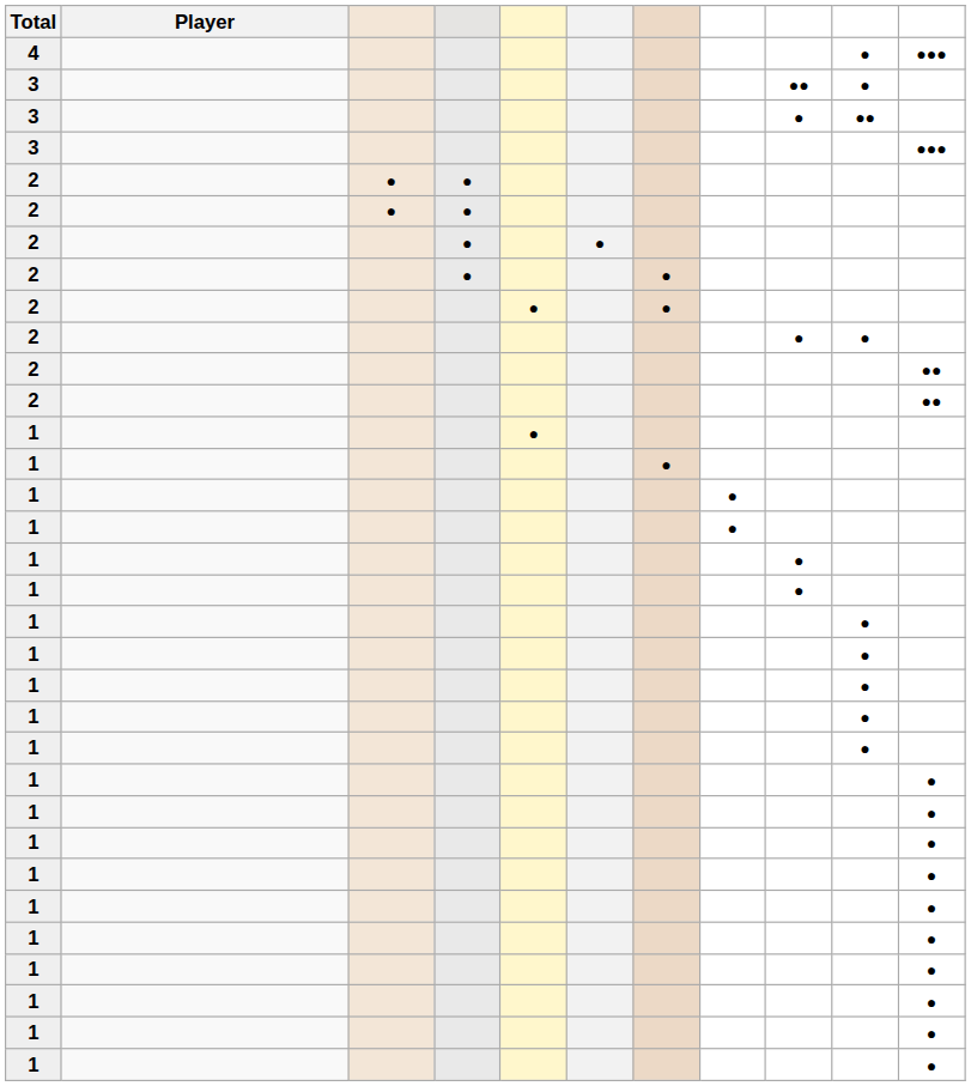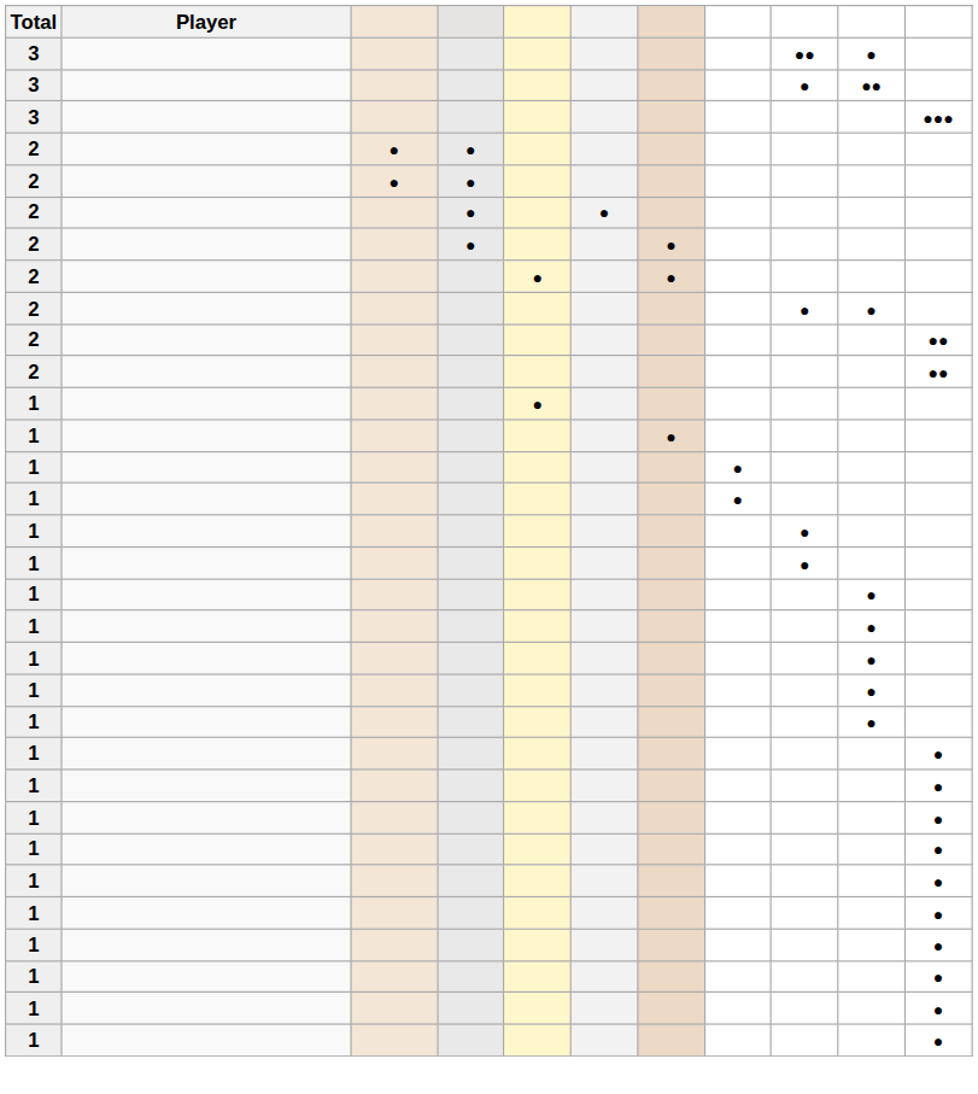 <table class="sortable wikitable" style="font-size:90%">
 <tr>
 <th width="30">Total</th>
 <th width="200">Player</th>
 <th width="55" style="background:#F3E6D7;"></th>
 <th width="41" style="background:#E5E4E2;"></th>
 <th width="41" style="background:#fff7cc;"></th>
 <th width="41" style="background:#f2f2f2;"></th>
 <th width="41" style="background:#ecd9c6;"></th>
 <th width="41" style="background:#fff;"></th>
 <th width="41" style="background:#fff;"></th>
 <th width="41" style="background:#fff;"></th>
 <th width="41" style="background:#fff;"></th>
-</tr>
-<tr align="center">
-<td style="background:#efefef;"><strong>4</strong></td>
-<td align="left"></td>
-<td style="background:#F3E6D7;"> <small> </small></td>
-<td style="background:#E9E9E9;"> <small> </small></td>
-<td style="background:#fff7cc;"> <small> </small></td>
-<td style="background:#f2f2f2;"> <small> </small></td>
-<td style="background:#ecd9c6;"> <small></small></td>
-<td style="background:#fff;"> <small> </small></td>
-<td style="background:#fff;"> <small> </small></td>
-<td style="background:#fff;"> <small>●</small></td>
-<td style="background:#fff;"> <small>●●●</small></td>
 </tr>
 <tr align="center">
 <td style="background:#efefef;"><strong>3</strong></td>
 <td align="left"></td>
 <td style="background:#F3E6D7;"> <small> </small></td>
 <td style="background:#E9E9E9;"> <small> </small></td>
 <td style="background:#fff7cc;"> <small> </small></td>
 <td style="background:#f2f2f2;"> <small> </small></td>
 <td style="background:#ecd9c6;"> <small></small></td>
 <td style="background:#fff;"> <small> </small></td>
 <td style="background:#fff;"> <small>●●</small></td>
 <td style="background:#fff;"> <small>●</small></td>
 <td style="background:#fff;"> <small> </small></td>
 </tr>
 <tr align="center">
 <td style="background:#efefef;"><strong>3</strong></td>
 <td align="left"></td>
 <td style="background:#F3E6D7;"> <small> </small></td>
 <td style="background:#E9E9E9;"> <small> </small></td>
 <td style="background:#fff7cc;"> <small> </small></td>
 <td style="background:#f2f2f2;"> <small> </small></td>
 <td style="background:#ecd9c6;"> <small></small></td>
 <td style="background:#fff;"> <small> </small></td>
 <td style="background:#fff;"> <small>●</small></td>
 <td style="background:#fff;"> <small>●●</small></td>
 <td style="background:#fff;"> <small> </small></td>
 </tr>
 <tr align="center">
 <td style="background:#efefef;"><strong>3</strong></td>
 <td align="left"></td>
 <td style="background:#F3E6D7;"> <small> </small></td>
 <td style="background:#E9E9E9;"> <small> </small></td>
 <td style="background:#fff7cc;"> <small> </small></td>
 <td style="background:#f2f2f2;"> <small> </small></td>
 <td style="background:#ecd9c6;"> <small></small></td>
 <td style="background:#fff;"> <small> </small></td>
 <td style="background:#fff;"> <small> </small></td>
 <td style="background:#fff;"> <small> </small></td>
 <td style="background:#fff;"> <small>●●●</small></td>
 </tr>
 <tr align="center">
 <td style="background:#efefef;"><strong>2</strong></td>
 <td align="left"></td>
 <td style="background:#F3E6D7;"> <small>●</small></td>
 <td style="background:#E9E9E9;"> <small>●</small></td>
 <td style="background:#fff7cc;"> <small> </small></td>
 <td style="background:#f2f2f2;"> <small> </small></td>
 <td style="background:#ecd9c6;"> <small></small></td>
 <td style="background:#fff;"> <small> </small></td>
 <td style="background:#fff;"> <small> </small></td>
 <td style="background:#fff;"> <small> </small></td>
 <td style="background:#fff;"> <small> </small></td>
 </tr>
 <tr align="center">
 <td style="background:#efefef;"><strong>2</strong></td>
 <td align="left"></td>
 <td style="background:#F3E6D7;"> <small>●</small></td>
 <td style="background:#E9E9E9;"> <small>●</small></td>
 <td style="background:#fff7cc;"> <small> </small></td>
 <td style="background:#f2f2f2;"> <small> </small></td>
 <td style="background:#ecd9c6;"> <small></small></td>
 <td style="background:#fff;"> <small> </small></td>
 <td style="background:#fff;"> <small> </small></td>
 <td style="background:#fff;"> <small> </small></td>
 <td style="background:#fff;"> <small> </small></td>
 </tr>
 <tr align="center">
 <td style="background:#efefef;"><strong>2</strong></td>
 <td align="left"></td>
 <td style="background:#F3E6D7;"> <small> </small></td>
 <td style="background:#E9E9E9;"> <small>●</small></td>
 <td style="background:#fff7cc;"> <small> </small></td>
 <td style="background:#f2f2f2;"> <small>●</small></td>
 <td style="background:#ecd9c6;"> <small></small></td>
 <td style="background:#fff;"> <small> </small></td>
 <td style="background:#fff;"> <small> </small></td>
 <td style="background:#fff;"> <small> </small></td>
 <td style="background:#fff;"> <small> </small></td>
 </tr>
 <tr align="center">
 <td style="background:#efefef;"><strong>2</strong></td>
 <td align="left"></td>
 <td style="background:#F3E6D7;"> <small> </small></td>
 <td style="background:#E9E9E9;"> <small>●</small></td>
 <td style="background:#fff7cc;"> <small> </small></td>
 <td style="background:#f2f2f2;"> <small> </small></td>
 <td style="background:#ecd9c6;"> <small>●</small></td>
 <td style="background:#fff;"> <small> </small></td>
 <td style="background:#fff;"> <small> </small></td>
 <td style="background:#fff;"> <small> </small></td>
 <td style="background:#fff;"> <small> </small></td>
 </tr>
 <tr align="center">
 <td style="background:#efefef;"><strong>2</strong></td>
 <td align="left"></td>
 <td style="background:#F3E6D7;"> <small> </small></td>
 <td style="background:#E9E9E9;"> <small> </small></td>
 <td style="background:#fff7cc;"> <small>●</small></td>
 <td style="background:#f2f2f2;"> <small> </small></td>
 <td style="background:#ecd9c6;"> <small>●</small></td>
 <td style="background:#fff;"> <small> </small></td>
 <td style="background:#fff;"> <small> </small></td>
 <td style="background:#fff;"> <small> </small></td>
 <td style="background:#fff;"> <small> </small></td>
 </tr>
 <tr align="center">
 <td style="background:#efefef;"><strong>2</strong></td>
 <td align="left"></td>
 <td style="background:#F3E6D7;"> <small> </small></td>
 <td style="background:#E9E9E9;"> <small> </small></td>
 <td style="background:#fff7cc;"> <small> </small></td>
 <td style="background:#f2f2f2;"> <small> </small></td>
 <td style="background:#ecd9c6;"> <small></small></td>
 <td style="background:#fff;"> <small> </small></td>
 <td style="background:#fff;"> <small>●</small></td>
 <td style="background:#fff;"> <small>●</small></td>
 <td style="background:#fff;"> <small> </small></td>
 </tr>
 <tr align="center">
 <td style="background:#efefef;"><strong>2</strong></td>
 <td align="left"></td>
 <td style="background:#F3E6D7;"> <small> </small></td>
 <td style="background:#E9E9E9;"> <small> </small></td>
 <td style="background:#fff7cc;"> <small> </small></td>
 <td style="background:#f2f2f2;"> <small> </small></td>
 <td style="background:#ecd9c6;"> <small></small></td>
 <td style="background:#fff;"> <small> </small></td>
 <td style="background:#fff;"> <small> </small></td>
 <td style="background:#fff;"> <small> </small></td>
 <td style="background:#fff;"> <small>●●</small></td>
 </tr>
 <tr align="center">
 <td style="background:#efefef;"><strong>2</strong></td>
 <td align="left"></td>
 <td style="background:#F3E6D7;"> <small> </small></td>
 <td style="background:#E9E9E9;"> <small> </small></td>
 <td style="background:#fff7cc;"> <small> </small></td>
 <td style="background:#f2f2f2;"> <small> </small></td>
 <td style="background:#ecd9c6;"> <small></small></td>
 <td style="background:#fff;"> <small> </small></td>
 <td style="background:#fff;"> <small> </small></td>
 <td style="background:#fff;"> <small> </small></td>
 <td style="background:#fff;"> <small>●●</small></td>
 </tr>
 <tr align="center">
 <td style="background:#efefef;"><strong>1</strong></td>
 <td align="left"></td>
 <td style="background:#F3E6D7;"> <small> </small></td>
 <td style="background:#E9E9E9;"> <small> </small></td>
 <td style="background:#fff7cc;"> <small>●</small></td>
 <td style="background:#f2f2f2;"> <small> </small></td>
 <td style="background:#ecd9c6;"> <small></small></td>
 <td style="background:#fff;"> <small> </small></td>
 <td style="background:#fff;"> <small> </small></td>
 <td style="background:#fff;"> <small> </small></td>
 <td style="background:#fff;"> <small> </small></td>
 </tr>
 <tr align="center">
 <td style="background:#efefef;"><strong>1</strong></td>
 <td align="left"></td>
 <td style="background:#F3E6D7;"> <small> </small></td>
 <td style="background:#E9E9E9;"> <small> </small></td>
 <td style="background:#fff7cc;"> <small> </small></td>
 <td style="background:#f2f2f2;"> <small> </small></td>
 <td style="background:#ecd9c6;"> <small>●</small></td>
 <td style="background:#fff;"> <small> </small></td>
 <td style="background:#fff;"> <small> </small></td>
 <td style="background:#fff;"> <small> </small></td>
 <td style="background:#fff;"> <small> </small></td>
 </tr>
 <tr align="center">
 <td style="background:#efefef;"><strong>1</strong></td>
 <td align="left"></td>
 <td style="background:#F3E6D7;"> <small> </small></td>
 <td style="background:#E9E9E9;"> <small> </small></td>
 <td style="background:#fff7cc;"> <small> </small></td>
 <td style="background:#f2f2f2;"> <small> </small></td>
 <td style="background:#ecd9c6;"> <small></small></td>
 <td style="background:#fff;"> <small>●</small></td>
 <td style="background:#fff;"> <small> </small></td>
 <td style="background:#fff;"> <small> </small></td>
 <td style="background:#fff;"> <small> </small></td>
 </tr>
 <tr align="center">
 <td style="background:#efefef;"><strong>1</strong></td>
 <td align="left"></td>
 <td style="background:#F3E6D7;"> <small> </small></td>
 <td style="background:#E9E9E9;"> <small> </small></td>
 <td style="background:#fff7cc;"> <small> </small></td>
 <td style="background:#f2f2f2;"> <small> </small></td>
 <td style="background:#ecd9c6;"> <small></small></td>
 <td style="background:#fff;"> <small>●</small></td>
 <td style="background:#fff;"> <small> </small></td>
 <td style="background:#fff;"> <small> </small></td>
 <td style="background:#fff;"> <small> </small></td>
 </tr>
 <tr align="center">
 <td style="background:#efefef;"><strong>1</strong></td>
 <td align="left"></td>
 <td style="background:#F3E6D7;"> <small> </small></td>
 <td style="background:#E9E9E9;"> <small> </small></td>
 <td style="background:#fff7cc;"> <small> </small></td>
 <td style="background:#f2f2f2;"> <small> </small></td>
 <td style="background:#ecd9c6;"> <small></small></td>
 <td style="background:#fff;"> <small> </small></td>
 <td style="background:#fff;"> <small>●</small></td>
 <td style="background:#fff;"> <small> </small></td>
 <td style="background:#fff;"> <small> </small></td>
 </tr>
 <tr align="center">
 <td style="background:#efefef;"><strong>1</strong></td>
 <td align="left"></td>
 <td style="background:#F3E6D7;"> <small> </small></td>
 <td style="background:#E9E9E9;"> <small> </small></td>
 <td style="background:#fff7cc;"> <small> </small></td>
 <td style="background:#f2f2f2;"> <small> </small></td>
 <td style="background:#ecd9c6;"> <small></small></td>
 <td style="background:#fff;"> <small> </small></td>
 <td style="background:#fff;"> <small>●</small></td>
 <td style="background:#fff;"> <small> </small></td>
 <td style="background:#fff;"> <small> </small></td>
 </tr>
 <tr align="center">
 <td style="background:#efefef;"><strong>1</strong></td>
 <td align="left"></td>
 <td style="background:#F3E6D7;"> <small> </small></td>
 <td style="background:#E9E9E9;"> <small> </small></td>
 <td style="background:#fff7cc;"> <small> </small></td>
 <td style="background:#f2f2f2;"> <small> </small></td>
 <td style="background:#ecd9c6;"> <small></small></td>
 <td style="background:#fff;"> <small> </small></td>
 <td style="background:#fff;"> <small> </small></td>
 <td style="background:#fff;"> <small>●</small></td>
 <td style="background:#fff;"> <small> </small></td>
 </tr>
 <tr align="center">
 <td style="background:#efefef;"><strong>1</strong></td>
 <td align="left"></td>
 <td style="background:#F3E6D7;"> <small> </small></td>
 <td style="background:#E9E9E9;"> <small> </small></td>
 <td style="background:#fff7cc;"> <small> </small></td>
 <td style="background:#f2f2f2;"> <small> </small></td>
 <td style="background:#ecd9c6;"> <small></small></td>
 <td style="background:#fff;"> <small> </small></td>
 <td style="background:#fff;"> <small> </small></td>
 <td style="background:#fff;"> <small>●</small></td>
 <td style="background:#fff;"> <small> </small></td>
 </tr>
 <tr align="center">
 <td style="background:#efefef;"><strong>1</strong></td>
 <td align="left"></td>
 <td style="background:#F3E6D7;"> <small> </small></td>
 <td style="background:#E9E9E9;"> <small> </small></td>
 <td style="background:#fff7cc;"> <small> </small></td>
 <td style="background:#f2f2f2;"> <small> </small></td>
 <td style="background:#ecd9c6;"> <small></small></td>
 <td style="background:#fff;"> <small> </small></td>
 <td style="background:#fff;"> <small> </small></td>
 <td style="background:#fff;"> <small>●</small></td>
 <td style="background:#fff;"> <small> </small></td>
 </tr>
 <tr align="center">
 <td style="background:#efefef;"><strong>1</strong></td>
 <td align="left"></td>
 <td style="background:#F3E6D7;"> <small> </small></td>
 <td style="background:#E9E9E9;"> <small> </small></td>
 <td style="background:#fff7cc;"> <small> </small></td>
 <td style="background:#f2f2f2;"> <small> </small></td>
 <td style="background:#ecd9c6;"> <small></small></td>
 <td style="background:#fff;"> <small> </small></td>
 <td style="background:#fff;"> <small> </small></td>
 <td style="background:#fff;"> <small>●</small></td>
 <td style="background:#fff;"> <small> </small></td>
 </tr>
 <tr align="center">
 <td style="background:#efefef;"><strong>1</strong></td>
 <td align="left"></td>
 <td style="background:#F3E6D7;"> <small> </small></td>
 <td style="background:#E9E9E9;"> <small> </small></td>
 <td style="background:#fff7cc;"> <small> </small></td>
 <td style="background:#f2f2f2;"> <small> </small></td>
 <td style="background:#ecd9c6;"> <small></small></td>
 <td style="background:#fff;"> <small> </small></td>
 <td style="background:#fff;"> <small> </small></td>
 <td style="background:#fff;"> <small>●</small></td>
 <td style="background:#fff;"> <small> </small></td>
 </tr>
 <tr align="center">
 <td style="background:#efefef;"><strong>1</strong></td>
 <td align="left"></td>
 <td style="background:#F3E6D7;"> <small> </small></td>
 <td style="background:#E9E9E9;"> <small> </small></td>
 <td style="background:#fff7cc;"> <small> </small></td>
 <td style="background:#f2f2f2;"> <small> </small></td>
 <td style="background:#ecd9c6;"> <small></small></td>
 <td style="background:#fff;"> <small> </small></td>
 <td style="background:#fff;"> <small> </small></td>
 <td style="background:#fff;"> <small> </small></td>
 <td style="background:#fff;"> <small>●</small></td>
 </tr>
 <tr align="center">
 <td style="background:#efefef;"><strong>1</strong></td>
 <td align="left"></td>
 <td style="background:#F3E6D7;"> <small> </small></td>
 <td style="background:#E9E9E9;"> <small> </small></td>
 <td style="background:#fff7cc;"> <small> </small></td>
 <td style="background:#f2f2f2;"> <small> </small></td>
 <td style="background:#ecd9c6;"> <small></small></td>
 <td style="background:#fff;"> <small> </small></td>
 <td style="background:#fff;"> <small> </small></td>
 <td style="background:#fff;"> <small> </small></td>
 <td style="background:#fff;"> <small>●</small></td>
 </tr>
 <tr align="center">
 <td style="background:#efefef;"><strong>1</strong></td>
 <td align="left"></td>
 <td style="background:#F3E6D7;"> <small> </small></td>
 <td style="background:#E9E9E9;"> <small> </small></td>
 <td style="background:#fff7cc;"> <small> </small></td>
 <td style="background:#f2f2f2;"> <small> </small></td>
 <td style="background:#ecd9c6;"> <small></small></td>
 <td style="background:#fff;"> <small> </small></td>
 <td style="background:#fff;"> <small> </small></td>
 <td style="background:#fff;"> <small> </small></td>
 <td style="background:#fff;"> <small>●</small></td>
 </tr>
 <tr align="center">
 <td style="background:#efefef;"><strong>1</strong></td>
 <td align="left"></td>
 <td style="background:#F3E6D7;"> <small> </small></td>
 <td style="background:#E9E9E9;"> <small> </small></td>
 <td style="background:#fff7cc;"> <small> </small></td>
 <td style="background:#f2f2f2;"> <small> </small></td>
 <td style="background:#ecd9c6;"> <small></small></td>
 <td style="background:#fff;"> <small> </small></td>
 <td style="background:#fff;"> <small> </small></td>
 <td style="background:#fff;"> <small> </small></td>
 <td style="background:#fff;"> <small>●</small></td>
 </tr>
 <tr align="center">
 <td style="background:#efefef;"><strong>1</strong></td>
 <td align="left"></td>
 <td style="background:#F3E6D7;"> <small> </small></td>
 <td style="background:#E9E9E9;"> <small> </small></td>
 <td style="background:#fff7cc;"> <small> </small></td>
 <td style="background:#f2f2f2;"> <small> </small></td>
 <td style="background:#ecd9c6;"> <small></small></td>
 <td style="background:#fff;"> <small> </small></td>
 <td style="background:#fff;"> <small> </small></td>
 <td style="background:#fff;"> <small> </small></td>
 <td style="background:#fff;"> <small>●</small></td>
 </tr>
 <tr align="center">
 <td style="background:#efefef;"><strong>1</strong></td>
 <td align="left"></td>
 <td style="background:#F3E6D7;"> <small> </small></td>
 <td style="background:#E9E9E9;"> <small> </small></td>
 <td style="background:#fff7cc;"> <small> </small></td>
 <td style="background:#f2f2f2;"> <small> </small></td>
 <td style="background:#ecd9c6;"> <small></small></td>
 <td style="background:#fff;"> <small> </small></td>
 <td style="background:#fff;"> <small> </small></td>
 <td style="background:#fff;"> <small> </small></td>
 <td style="background:#fff;"> <small>●</small></td>
 </tr>
 <tr align="center">
 <td style="background:#efefef;"><strong>1</strong></td>
 <td align="left"></td>
 <td style="background:#F3E6D7;"> <small> </small></td>
 <td style="background:#E9E9E9;"> <small> </small></td>
 <td style="background:#fff7cc;"> <small> </small></td>
 <td style="background:#f2f2f2;"> <small> </small></td>
 <td style="background:#ecd9c6;"> <small></small></td>
 <td style="background:#fff;"> <small> </small></td>
 <td style="background:#fff;"> <small> </small></td>
 <td style="background:#fff;"> <small> </small></td>
 <td style="background:#fff;"> <small>●</small></td>
 </tr>
 <tr align="center">
 <td style="background:#efefef;"><strong>1</strong></td>
 <td align="left"></td>
 <td style="background:#F3E6D7;"> <small> </small></td>
 <td style="background:#E9E9E9;"> <small> </small></td>
 <td style="background:#fff7cc;"> <small> </small></td>
 <td style="background:#f2f2f2;"> <small> </small></td>
 <td style="background:#ecd9c6;"> <small></small></td>
 <td style="background:#fff;"> <small> </small></td>
 <td style="background:#fff;"> <small> </small></td>
 <td style="background:#fff;"> <small> </small></td>
 <td style="background:#fff;"> <small>●</small></td>
 </tr>
 <tr align="center">
 <td style="background:#efefef;"><strong>1</strong></td>
 <td align="left"></td>
 <td style="background:#F3E6D7;"> <small> </small></td>
 <td style="background:#E9E9E9;"> <small> </small></td>
 <td style="background:#fff7cc;"> <small> </small></td>
 <td style="background:#f2f2f2;"> <small> </small></td>
 <td style="background:#ecd9c6;"> <small></small></td>
 <td style="background:#fff;"> <small> </small></td>
 <td style="background:#fff;"> <small> </small></td>
 <td style="background:#fff;"> <small> </small></td>
 <td style="background:#fff;"> <small>●</small></td>
 </tr>
 <tr align="center">
 <td style="background:#efefef;"><strong>1</strong></td>
 <td align="left"></td>
 <td style="background:#F3E6D7;"> <small> </small></td>
 <td style="background:#E9E9E9;"> <small> </small></td>
 <td style="background:#fff7cc;"> <small> </small></td>
 <td style="background:#f2f2f2;"> <small> </small></td>
 <td style="background:#ecd9c6;"> <small></small></td>
 <td style="background:#fff;"> <small> </small></td>
 <td style="background:#fff;"> <small> </small></td>
 <td style="background:#fff;"> <small> </small></td>
 <td style="background:#fff;"> <small>●</small></td>
 </tr>
 </table>
